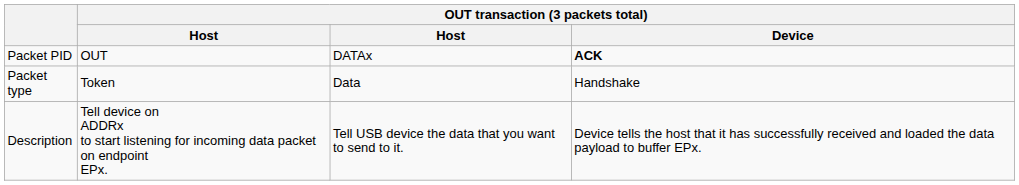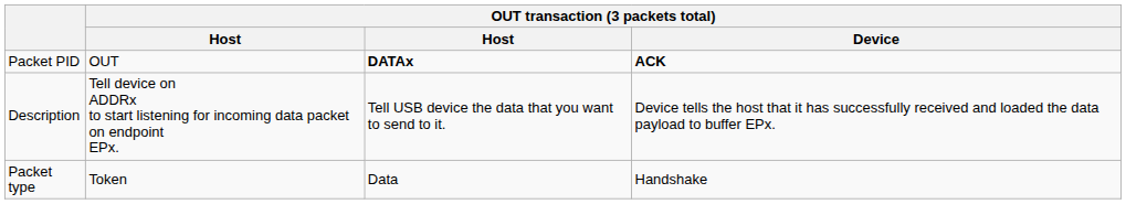 <table class="wikitable">
 <tr>
 <th rowspan=2></th>
 <th colspan="3">OUT transaction (3 packets total)</th>
 </tr>
 <tr>
 <th>Host</th>
 <th>Host</th>
 <th>Device</th>
 </tr>
 <tr>
 <td>Packet PID</td>
 <td>OUT</td>
-<td>DATAx</td>
+<td><strong>DATAx</strong></td>
 <td><strong>ACK</strong></td>
+</tr>
+<tr>
+<td>Description</td>
+<td>Tell device on<br>ADDRx<br>to start listening for incoming data packet on endpoint<br>EPx.</td>
+<td>Tell USB device the data that you want to send to it.</td>
+<td>Device tells the host that it has successfully received and loaded the data payload to buffer EPx.</td>
 </tr>
 <tr>
 <td>Packet type</td>
 <td>Token</td>
 <td>Data</td>
 <td>Handshake</td>
 </tr>
-<tr>
-<td>Description</td>
-<td>Tell device on<br>ADDRx<br>to start listening for incoming data packet on endpoint<br>EPx.</td>
-<td>Tell USB device the data that you want to send to it.</td>
-<td>Device tells the host that it has successfully received and loaded the data payload to buffer EPx.</td>
-</tr>
 </table>
